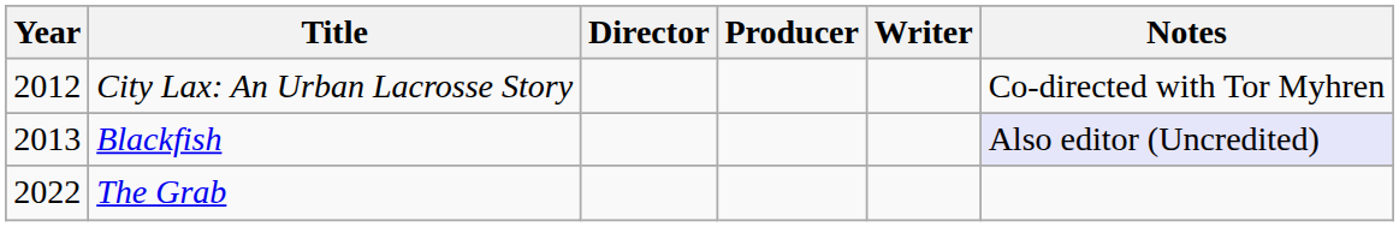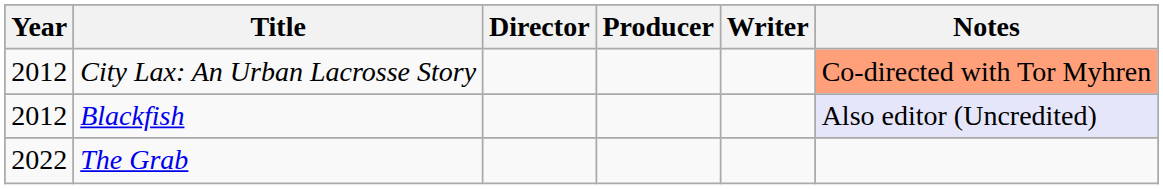 <table class="wikitable">
 <tr>
 <th>Year</th>
 <th>Title</th>
 <th>Director</th>
 <th>Producer</th>
 <th>Writer</th>
 <th>Notes</th>
 </tr>
 <tr>
 <td>2012</td>
 <td><em>City Lax: An Urban Lacrosse Story</em></td>
 <td></td>
 <td></td>
 <td></td>
-<td>Co-directed with Tor Myhren</td>
+<td style="background: lightsalmon;">Co-directed with Tor Myhren</td>
 </tr>
 <tr>
-<td>2013</td>
+<td>2012</td>
 <td><em><a href='#'>Blackfish</a></em></td>
 <td></td>
 <td></td>
 <td></td>
 <td style="background: lavender;">Also editor (Uncredited)</td>
 </tr>
 <tr>
 <td>2022</td>
 <td><em><a href='#'>The Grab</a></em></td>
 <td></td>
 <td></td>
 <td></td>
 <td></td>
 </tr>
 </table>
